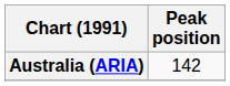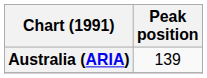 <table class="wikitable sortable plainrowheaders" style="text-align:center">
 <tr>
 <th scope="col">Chart (1991)</th>
 <th scope="col">Peak<br>position</th>
 </tr>
 <tr>
 <th scope="row">Australia (<a href='#'>ARIA</a>)</th>
-<td>142</td>
+<td>139</td>
 </tr>
 <tr>
 </tr>
 <tr>
 </tr>
 <tr>
 </tr>
 <tr>
 </tr>
 <tr>
 </tr>
 </table>
